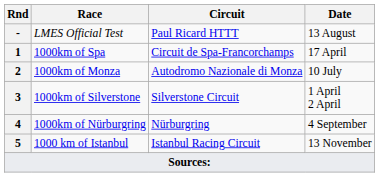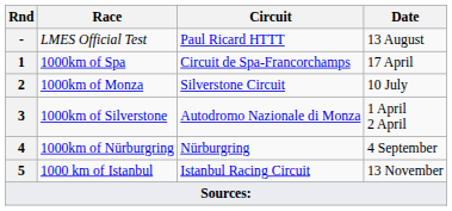 <table class="wikitable" style="font-size: 90%;">
 <tr>
 <th>Rnd</th>
 <th>Race</th>
 <th>Circuit</th>
 <th>Date</th>
 </tr>
 <tr>
 <th>-</th>
 <td> <em>LMES Official Test</em></td>
 <td><a href='#'>Paul Ricard HTTT</a></td>
 <td>13 August</td>
 </tr>
 <tr>
 <th>1</th>
 <td> <a href='#'>1000km of Spa</a></td>
 <td><a href='#'>Circuit de Spa-Francorchamps</a></td>
 <td>17 April</td>
 </tr>
 <tr>
 <th>2</th>
 <td> <a href='#'>1000km of Monza</a></td>
-<td><a href='#'>Autodromo Nazionale di Monza</a></td>
+<td><a href='#'>Silverstone Circuit</a></td>
 <td>10 July</td>
 </tr>
 <tr>
 <th>3</th>
 <td> <a href='#'>1000km of Silverstone</a></td>
-<td><a href='#'>Silverstone Circuit</a></td>
+<td><a href='#'>Autodromo Nazionale di Monza</a></td>
 <td>1 April<br>2 April</td>
 </tr>
 <tr>
 <th>4</th>
 <td> <a href='#'>1000km of Nürburgring</a></td>
 <td><a href='#'>Nürburgring</a></td>
 <td>4 September</td>
 </tr>
 <tr>
 <th>5</th>
 <td> <a href='#'>1000 km of Istanbul</a></td>
 <td><a href='#'>Istanbul Racing Circuit</a></td>
 <td>13 November</td>
 </tr>
 <tr class="sortbottom">
 <td colspan="4" style="background-color:#EAECF0;text-align:center"><strong>Sources:</strong></td>
 </tr>
 </table>
